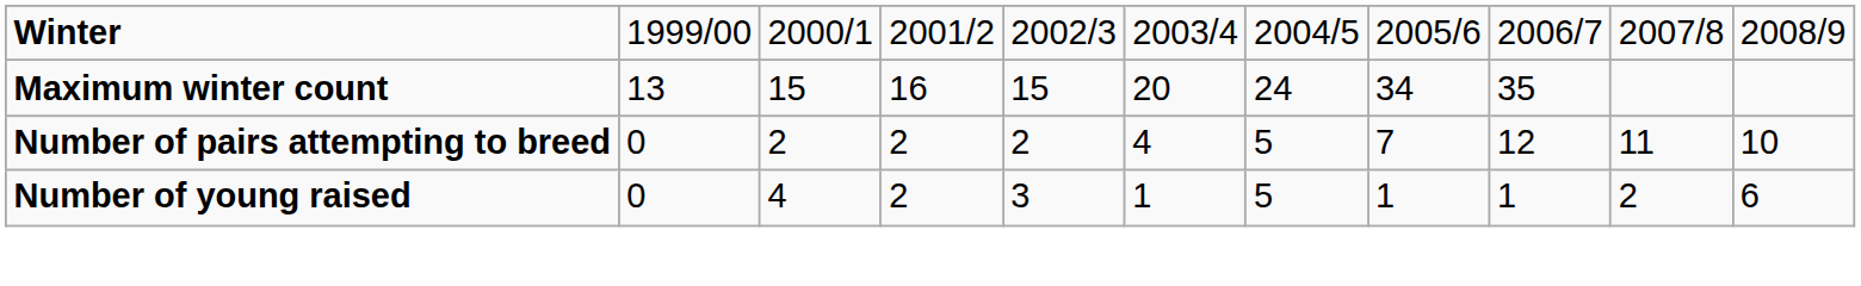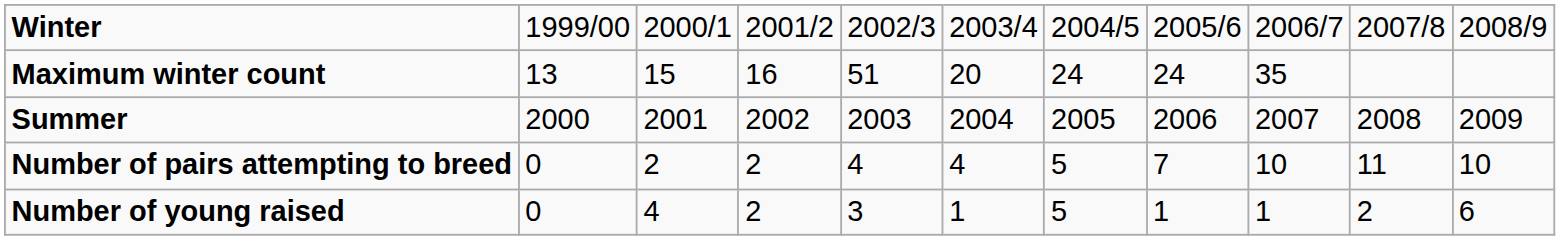 <table class="wikitable">
 <tr>
 <td><strong>Winter</strong></td>
 <td>1999/00</td>
 <td>2000/1</td>
 <td>2001/2</td>
 <td>2002/3</td>
 <td>2003/4</td>
 <td>2004/5</td>
 <td>2005/6</td>
 <td>2006/7</td>
 <td>2007/8</td>
 <td>2008/9</td>
 </tr>
 <tr>
 <td><strong>Maximum winter count</strong></td>
 <td>13</td>
 <td>15</td>
 <td>16</td>
-<td>15</td>
+<td>51</td>
 <td>20</td>
 <td>24</td>
-<td>34</td>
+<td>24</td>
 <td>35</td>
 <td></td>
 <td></td>
+</tr>
+<tr>
+<td><strong>Summer</strong></td>
+<td>2000</td>
+<td>2001</td>
+<td>2002</td>
+<td>2003</td>
+<td>2004</td>
+<td>2005</td>
+<td>2006</td>
+<td>2007</td>
+<td>2008</td>
+<td>2009</td>
 </tr>
 <tr>
 <td><strong>Number of pairs attempting to breed</strong></td>
 <td>0</td>
 <td>2</td>
 <td>2</td>
-<td>2</td>
+<td>4</td>
 <td>4</td>
 <td>5</td>
 <td>7</td>
-<td>12</td>
+<td>10</td>
 <td>11</td>
 <td>10</td>
 </tr>
 <tr>
 <td><strong>Number of young raised</strong></td>
 <td>0</td>
 <td>4</td>
 <td>2</td>
 <td>3</td>
 <td>1</td>
 <td>5</td>
 <td>1</td>
 <td>1</td>
 <td>2</td>
 <td>6</td>
 </tr>
 </table>
